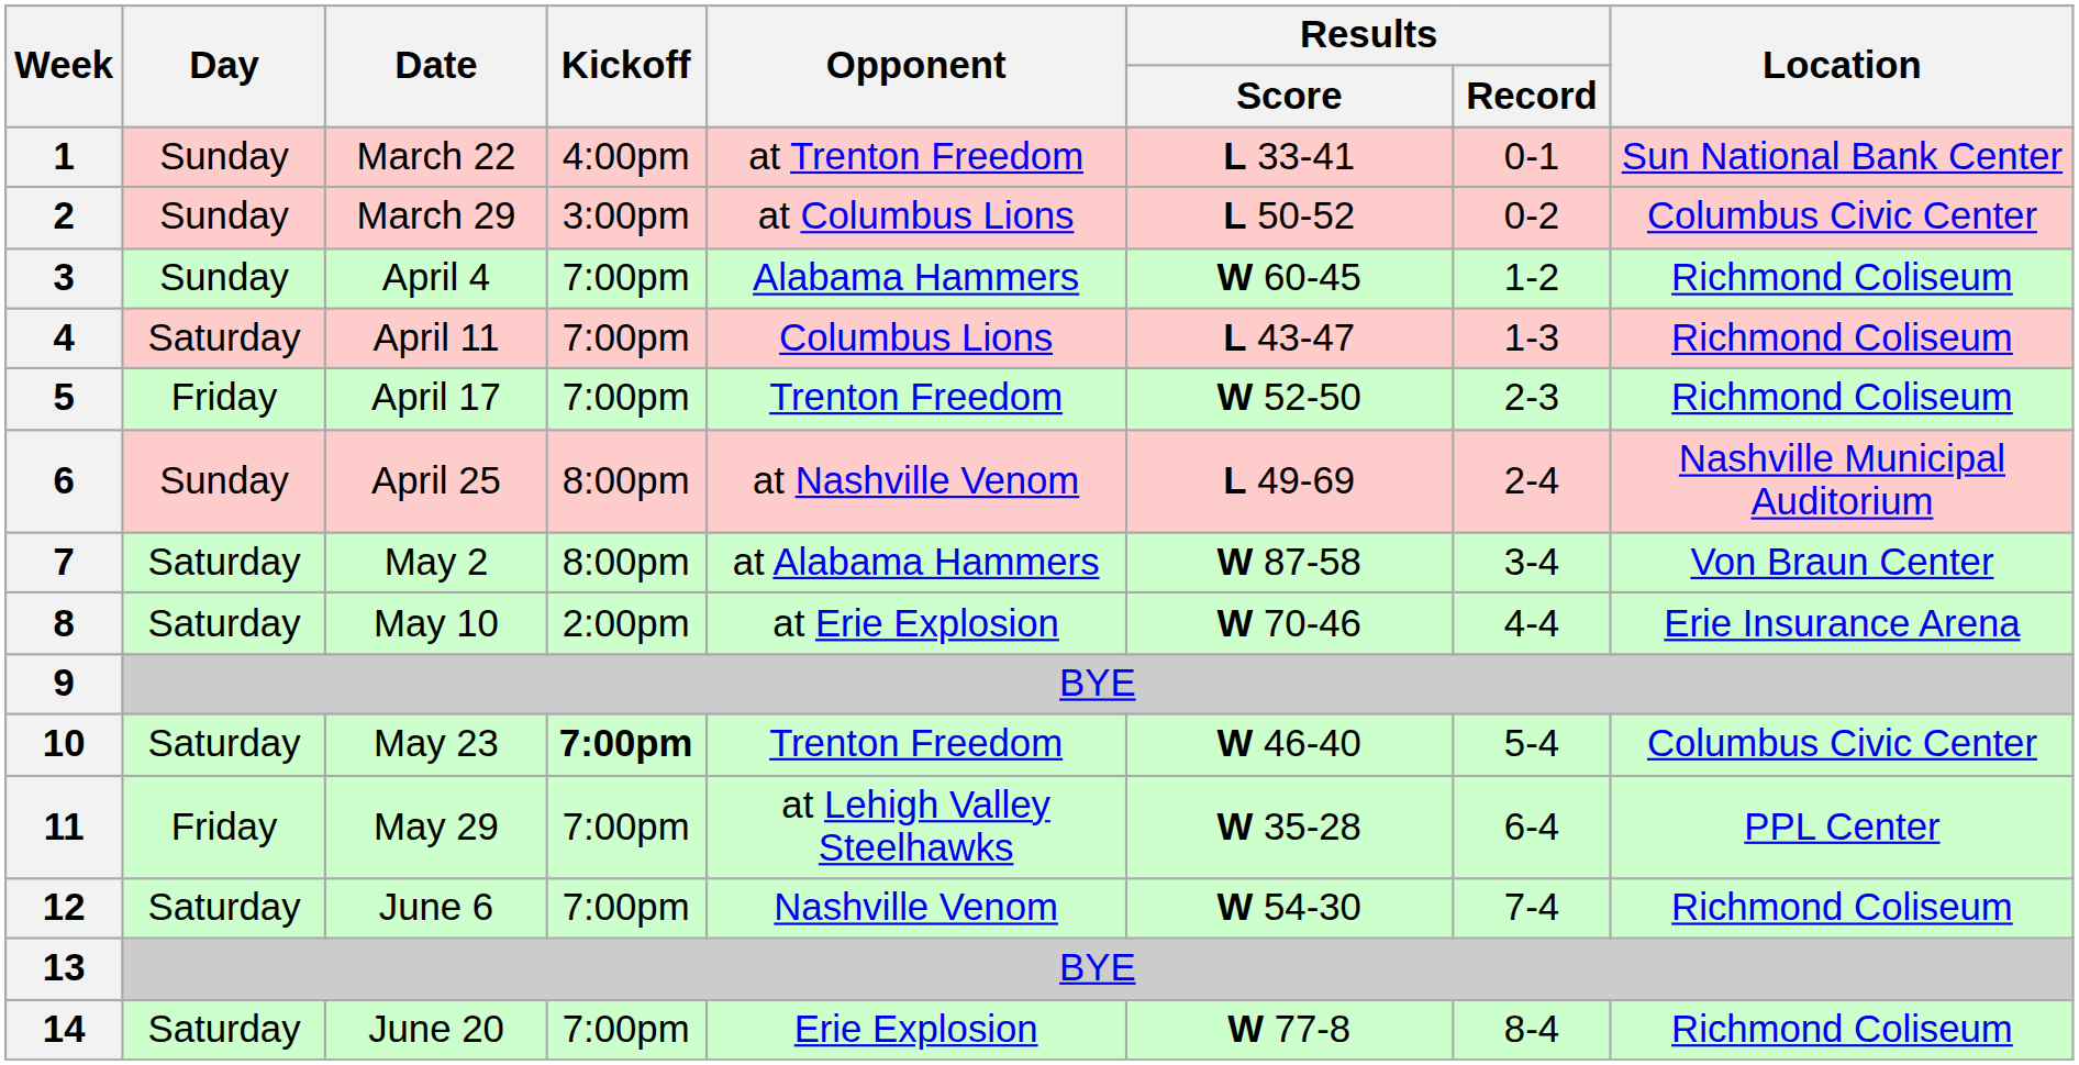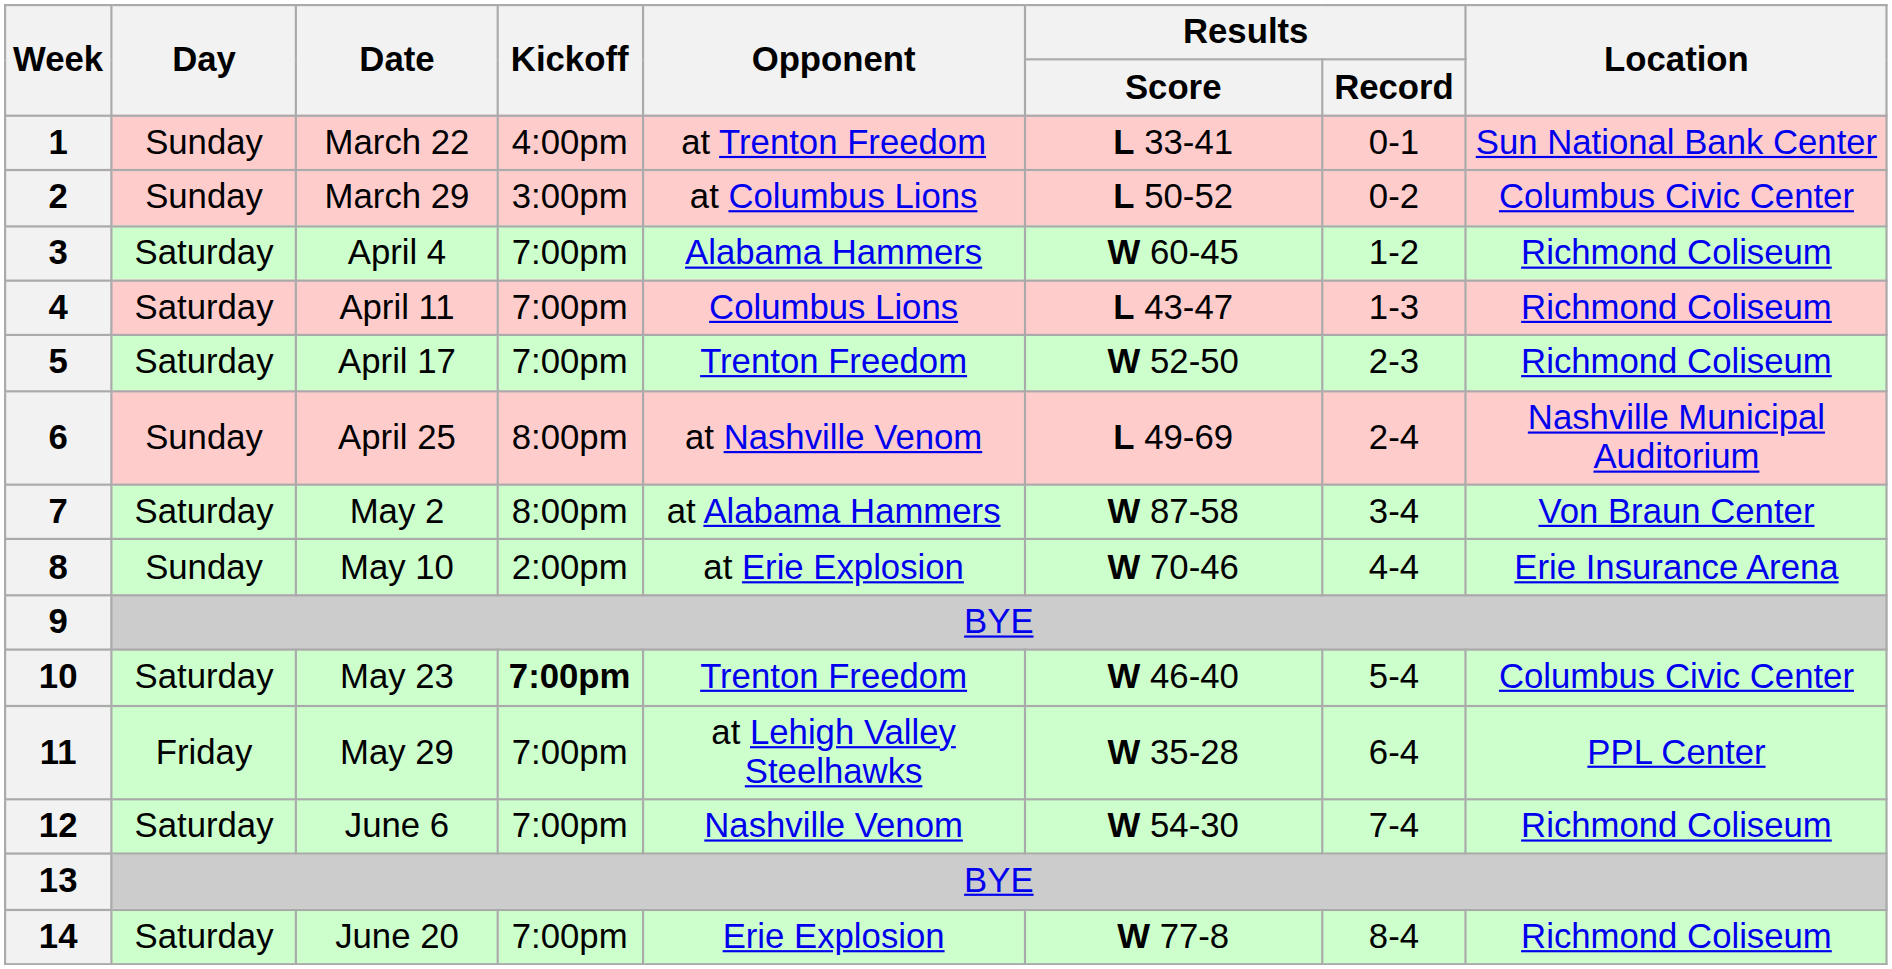 <table class="wikitable">
 <tr>
 <th rowspan="2" width="40">Week</th>
 <th rowspan="2" width="80">Day</th>
 <th rowspan="2" width="90">Date</th>
 <th rowspan="2" width="60">Kickoff</th>
 <th rowspan="2" width="180">Opponent</th>
 <th colspan="2" width="200">Results</th>
 <th rowspan="2" width="200">Location</th>
 </tr>
 <tr>
 <th width="140">Score</th>
 <th width="60">Record</th>
 </tr>
 <tr align="center" bgcolor="#FFCCCC">
 <th>1</th>
 <td>Sunday</td>
 <td>March 22</td>
 <td>4:00pm</td>
 <td>at <a href='#'>Trenton Freedom</a></td>
 <td><strong>L</strong> 33-41</td>
 <td>0-1</td>
 <td><a href='#'>Sun National Bank Center</a></td>
 </tr>
 <tr align="center" bgcolor="#FFCCCC">
 <th>2</th>
 <td>Sunday</td>
 <td>March 29</td>
 <td>3:00pm</td>
 <td>at <a href='#'>Columbus Lions</a></td>
 <td><strong>L</strong> 50-52</td>
 <td>0-2</td>
 <td><a href='#'>Columbus Civic Center</a></td>
 </tr>
 <tr align="center" bgcolor="#CCFFCC">
 <th>3</th>
-<td>Sunday</td>
+<td>Saturday</td>
 <td>April 4</td>
 <td>7:00pm</td>
 <td><a href='#'>Alabama Hammers</a></td>
 <td><strong>W</strong> 60-45</td>
 <td>1-2</td>
 <td><a href='#'>Richmond Coliseum</a></td>
 </tr>
 <tr align="center" bgcolor="#FFCCCC">
 <th>4</th>
 <td>Saturday</td>
 <td>April 11</td>
 <td>7:00pm</td>
 <td><a href='#'>Columbus Lions</a></td>
 <td><strong>L</strong> 43-47</td>
 <td>1-3</td>
 <td><a href='#'>Richmond Coliseum</a></td>
 </tr>
 <tr align="center" bgcolor="#CCFFCC">
 <th>5</th>
-<td>Friday</td>
+<td>Saturday</td>
 <td>April 17</td>
 <td>7:00pm</td>
 <td><a href='#'>Trenton Freedom</a></td>
 <td><strong>W</strong> 52-50</td>
 <td>2-3</td>
 <td><a href='#'>Richmond Coliseum</a></td>
 </tr>
 <tr align="center" bgcolor="#FFCCCC">
 <th>6</th>
 <td>Sunday</td>
 <td>April 25</td>
 <td>8:00pm</td>
 <td>at <a href='#'>Nashville Venom</a></td>
 <td><strong>L</strong> 49-69</td>
 <td>2-4</td>
 <td><a href='#'>Nashville Municipal Auditorium</a></td>
 </tr>
 <tr align="center" bgcolor="#CCFFCC">
 <th>7</th>
 <td>Saturday</td>
 <td>May 2</td>
 <td>8:00pm</td>
 <td>at <a href='#'>Alabama Hammers</a></td>
 <td><strong>W</strong> 87-58</td>
 <td>3-4</td>
 <td><a href='#'>Von Braun Center</a></td>
 </tr>
 <tr align="center" bgcolor="#CCFFCC">
 <th>8</th>
-<td>Saturday</td>
+<td>Sunday</td>
 <td>May 10</td>
 <td>2:00pm</td>
 <td>at <a href='#'>Erie Explosion</a></td>
 <td><strong>W</strong> 70-46</td>
 <td>4-4</td>
 <td><a href='#'>Erie Insurance Arena</a></td>
 </tr>
 <tr align="center" bgcolor="#CCCCCC">
 <th>9</th>
 <td colSpan=7><a href='#'>BYE</a></td>
 </tr>
 <tr align="center"  bgcolor="#CCFFCC">
 <th>10</th>
 <td>Saturday</td>
 <td>May 23</td>
 <td><strong>7:00pm</strong></td>
 <td><a href='#'>Trenton Freedom</a></td>
 <td><strong>W</strong> 46-40</td>
 <td>5-4</td>
 <td><a href='#'>Columbus Civic Center</a></td>
 </tr>
 <tr align="center" bgcolor="#CCFFCC">
 <th>11</th>
 <td>Friday</td>
 <td>May 29</td>
 <td>7:00pm</td>
 <td>at <a href='#'>Lehigh Valley Steelhawks</a></td>
 <td><strong>W</strong> 35-28</td>
 <td>6-4</td>
 <td><a href='#'>PPL Center</a></td>
 </tr>
 <tr align="center" bgcolor="#CCFFCC">
 <th>12</th>
 <td>Saturday</td>
 <td>June 6</td>
 <td>7:00pm</td>
 <td><a href='#'>Nashville Venom</a></td>
 <td><strong>W</strong> 54-30</td>
 <td>7-4</td>
 <td><a href='#'>Richmond Coliseum</a></td>
 </tr>
 <tr align="center" bgcolor="#CCCCCC">
 <th>13</th>
 <td colSpan=7><a href='#'>BYE</a></td>
 </tr>
 <tr align="center" bgcolor="#CCFFCC">
 <th>14</th>
 <td>Saturday</td>
 <td>June 20</td>
 <td>7:00pm</td>
 <td><a href='#'>Erie Explosion</a></td>
 <td><strong>W</strong> 77-8</td>
 <td>8-4</td>
 <td><a href='#'>Richmond Coliseum</a></td>
 </tr>
 </table>
